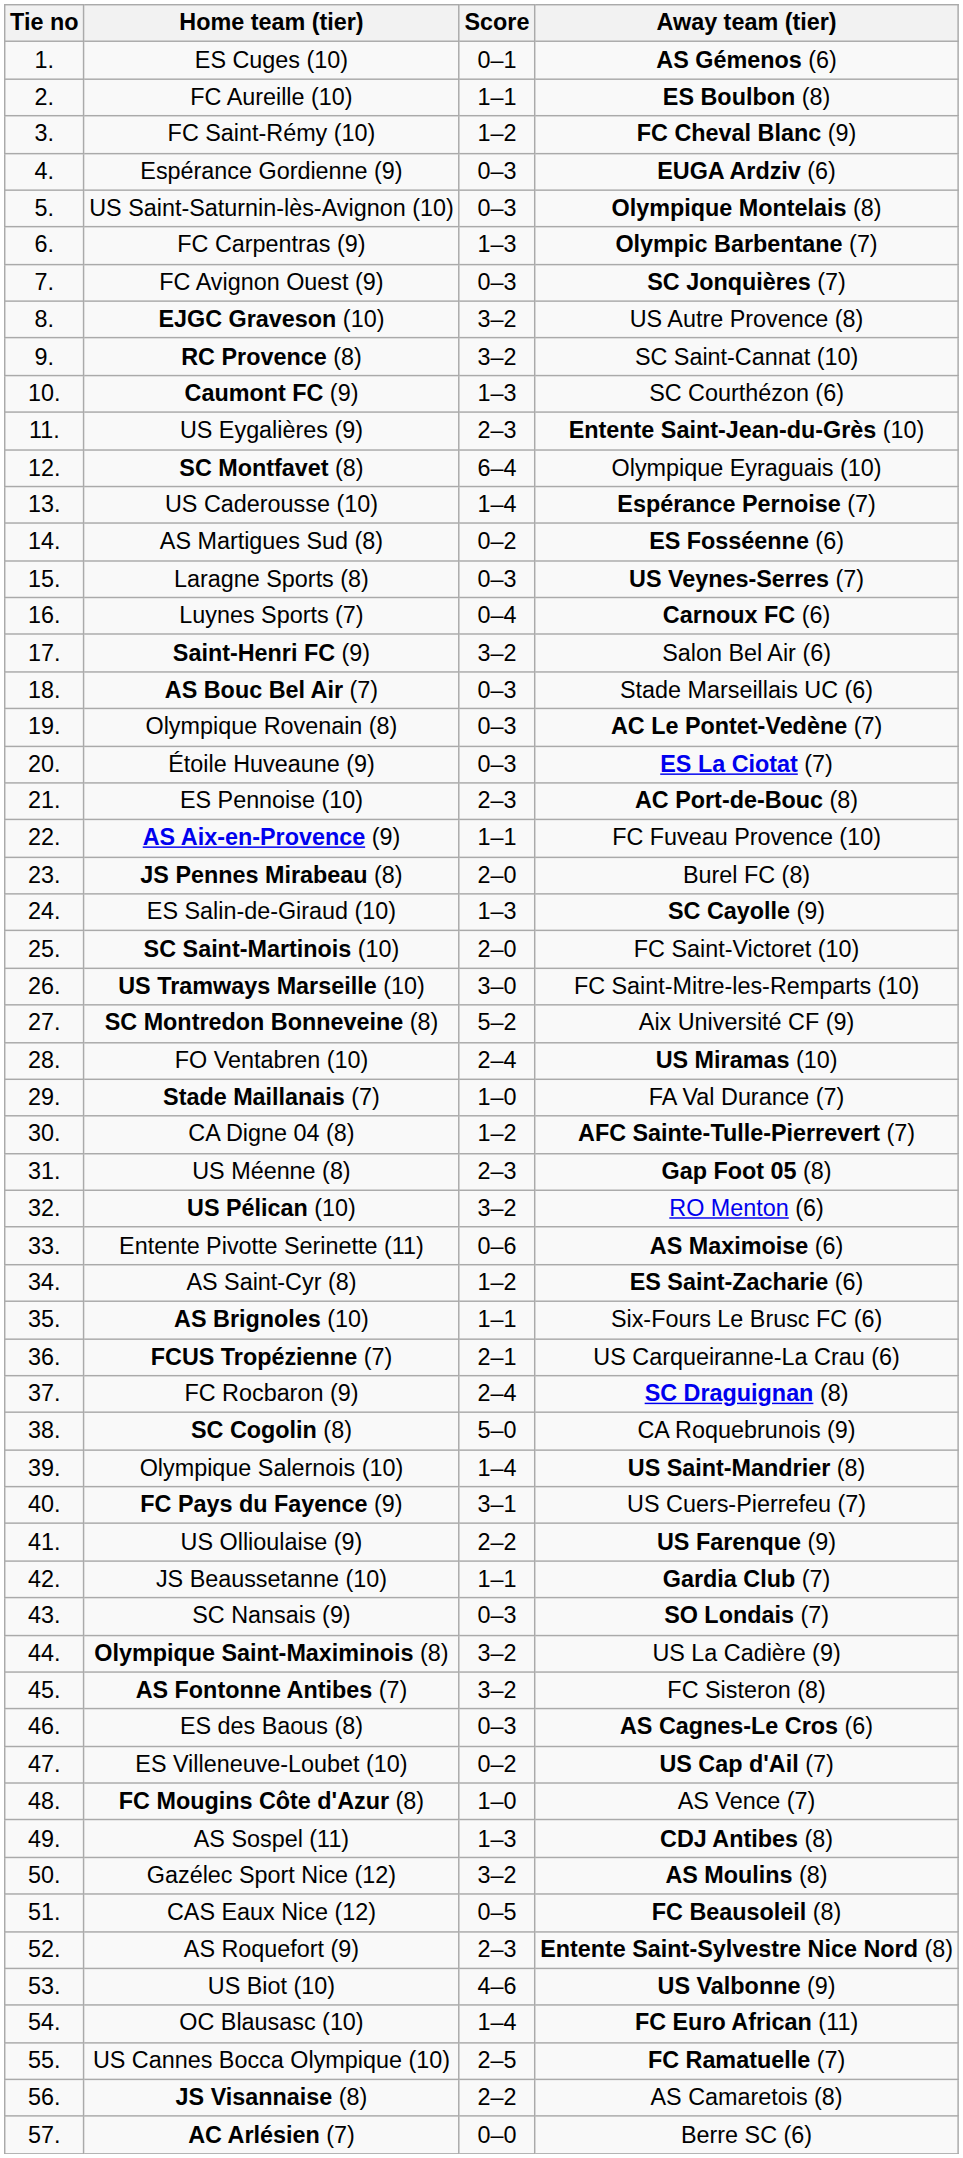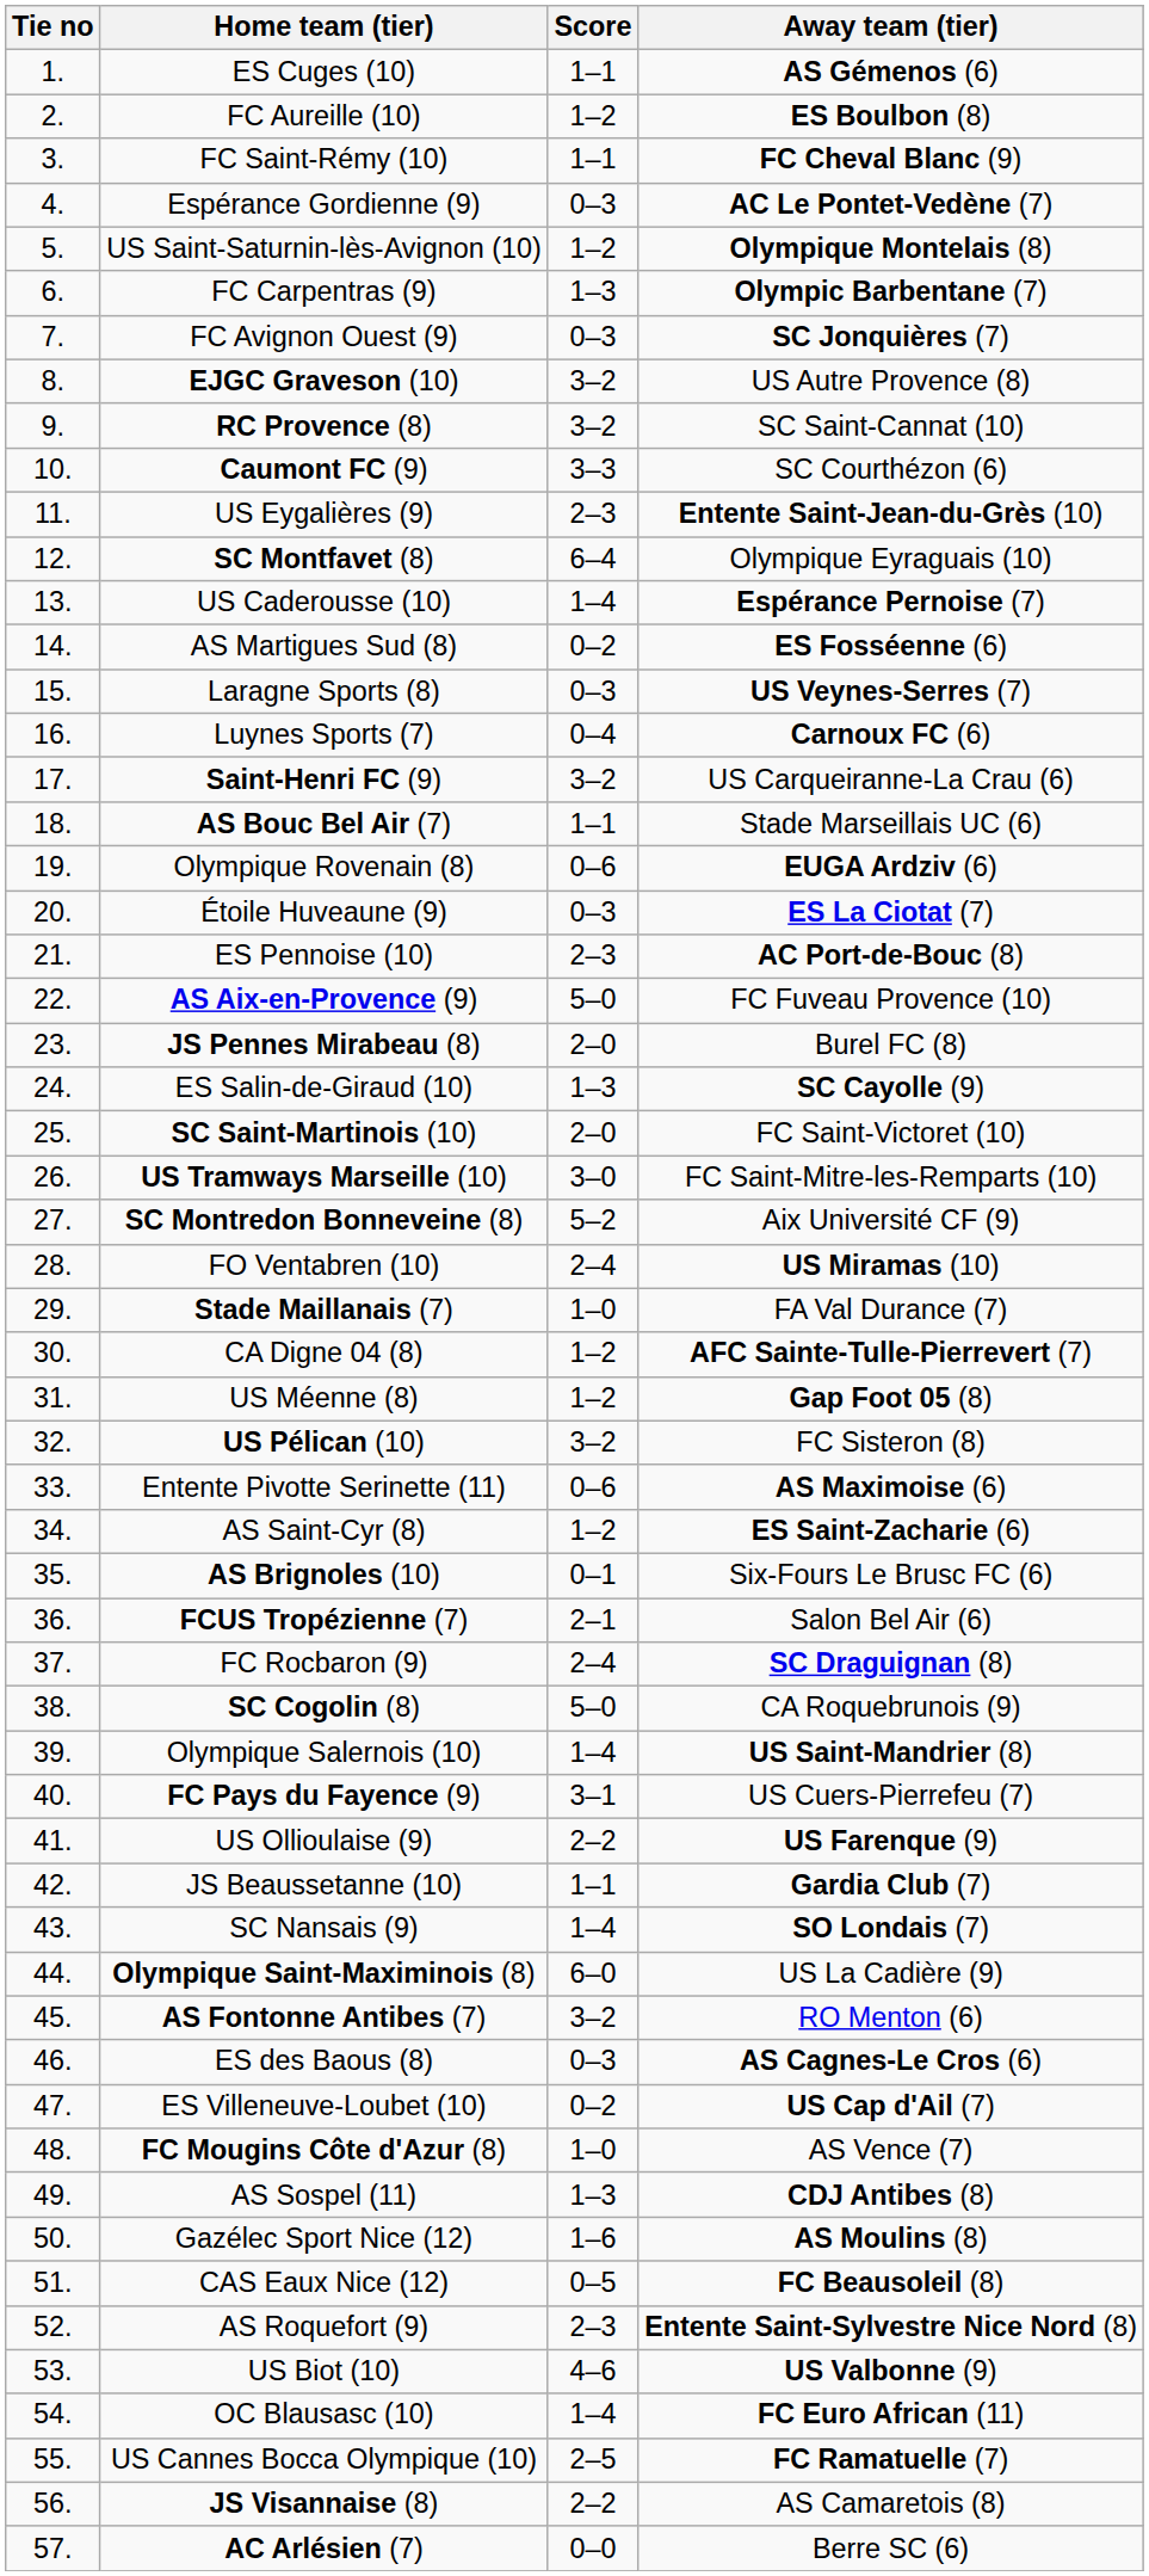 <table class="wikitable" style="text-align: center">
 <tr>
 <th>Tie no</th>
 <th>Home team (tier)</th>
 <th>Score</th>
 <th>Away team (tier)</th>
 </tr>
 <tr>
 <td>1.</td>
 <td>ES Cuges (10)</td>
-<td>0–1</td>
+<td>1–1 </td>
 <td><strong>AS Gémenos</strong> (6)</td>
 </tr>
 <tr>
 <td>2.</td>
 <td>FC Aureille (10)</td>
-<td>1–1 </td>
+<td>1–2</td>
 <td><strong>ES Boulbon</strong> (8)</td>
 </tr>
 <tr>
 <td>3.</td>
 <td>FC Saint-Rémy (10)</td>
-<td>1–2</td>
+<td>1–1 </td>
 <td><strong>FC Cheval Blanc</strong> (9)</td>
 </tr>
 <tr>
 <td>4.</td>
 <td>Espérance Gordienne (9)</td>
 <td>0–3</td>
-<td><strong>EUGA Ardziv</strong> (6)</td>
+<td><strong>AC Le Pontet-Vedène</strong> (7)</td>
 </tr>
 <tr>
 <td>5.</td>
 <td>US Saint-Saturnin-lès-Avignon (10)</td>
-<td>0–3</td>
+<td>1–2</td>
 <td><strong>Olympique Montelais</strong> (8)</td>
 </tr>
 <tr>
 <td>6.</td>
 <td>FC Carpentras (9)</td>
 <td>1–3</td>
 <td><strong>Olympic Barbentane</strong> (7)</td>
 </tr>
 <tr>
 <td>7.</td>
 <td>FC Avignon Ouest (9)</td>
 <td>0–3</td>
 <td><strong>SC Jonquières</strong> (7)</td>
 </tr>
 <tr>
 <td>8.</td>
 <td><strong>EJGC Graveson</strong> (10)</td>
 <td>3–2</td>
 <td>US Autre Provence (8)</td>
 </tr>
 <tr>
 <td>9.</td>
 <td><strong>RC Provence</strong> (8)</td>
 <td>3–2</td>
 <td>SC Saint-Cannat (10)</td>
 </tr>
 <tr>
 <td>10.</td>
 <td><strong>Caumont FC</strong> (9)</td>
-<td>1–3</td>
+<td>3–3 </td>
 <td>SC Courthézon (6)</td>
 </tr>
 <tr>
 <td>11.</td>
 <td>US Eygalières (9)</td>
 <td>2–3</td>
 <td><strong>Entente Saint-Jean-du-Grès</strong> (10)</td>
 </tr>
 <tr>
 <td>12.</td>
 <td><strong>SC Montfavet</strong> (8)</td>
 <td>6–4</td>
 <td>Olympique Eyraguais (10)</td>
 </tr>
 <tr>
 <td>13.</td>
 <td>US Caderousse (10)</td>
 <td>1–4</td>
 <td><strong>Espérance Pernoise</strong> (7)</td>
 </tr>
 <tr>
 <td>14.</td>
 <td>AS Martigues Sud (8)</td>
 <td>0–2</td>
 <td><strong>ES Fosséenne</strong> (6)</td>
 </tr>
 <tr>
 <td>15.</td>
 <td>Laragne Sports (8)</td>
 <td>0–3</td>
 <td><strong>US Veynes-Serres</strong> (7)</td>
 </tr>
 <tr>
 <td>16.</td>
 <td>Luynes Sports (7)</td>
 <td>0–4</td>
 <td><strong>Carnoux FC</strong> (6)</td>
 </tr>
 <tr>
 <td>17.</td>
 <td><strong>Saint-Henri FC</strong> (9)</td>
 <td>3–2</td>
-<td>Salon Bel Air (6)</td>
+<td>US Carqueiranne-La Crau (6)</td>
 </tr>
 <tr>
 <td>18.</td>
 <td><strong>AS Bouc Bel Air</strong> (7)</td>
-<td>0–3</td>
+<td>1–1 </td>
 <td>Stade Marseillais UC (6)</td>
 </tr>
 <tr>
 <td>19.</td>
 <td>Olympique Rovenain (8)</td>
-<td>0–3</td>
-<td><strong>AC Le Pontet-Vedène</strong> (7)</td>
+<td>0–6</td>
+<td><strong>EUGA Ardziv</strong> (6)</td>
 </tr>
 <tr>
 <td>20.</td>
 <td>Étoile Huveaune (9)</td>
 <td>0–3</td>
 <td><strong><a href='#'>ES La Ciotat</a></strong> (7)</td>
 </tr>
 <tr>
 <td>21.</td>
 <td>ES Pennoise (10)</td>
 <td>2–3</td>
 <td><strong>AC Port-de-Bouc</strong> (8)</td>
 </tr>
 <tr>
 <td>22.</td>
 <td><strong><a href='#'>AS Aix-en-Provence</a></strong> (9)</td>
-<td>1–1 </td>
+<td>5–0</td>
 <td>FC Fuveau Provence (10)</td>
 </tr>
 <tr>
 <td>23.</td>
 <td><strong>JS Pennes Mirabeau</strong> (8)</td>
 <td>2–0</td>
 <td>Burel FC (8)</td>
 </tr>
 <tr>
 <td>24.</td>
 <td>ES Salin-de-Giraud (10)</td>
 <td>1–3</td>
 <td><strong>SC Cayolle</strong> (9)</td>
 </tr>
 <tr>
 <td>25.</td>
 <td><strong>SC Saint-Martinois</strong> (10)</td>
 <td>2–0</td>
 <td>FC Saint-Victoret (10)</td>
 </tr>
 <tr>
 <td>26.</td>
 <td><strong>US Tramways Marseille</strong> (10)</td>
 <td>3–0</td>
 <td>FC Saint-Mitre-les-Remparts (10)</td>
 </tr>
 <tr>
 <td>27.</td>
 <td><strong>SC Montredon Bonneveine</strong> (8)</td>
 <td>5–2</td>
 <td>Aix Université CF (9)</td>
 </tr>
 <tr>
 <td>28.</td>
 <td>FO Ventabren (10)</td>
 <td>2–4</td>
 <td><strong>US Miramas</strong> (10)</td>
 </tr>
 <tr>
 <td>29.</td>
 <td><strong>Stade Maillanais</strong> (7)</td>
 <td>1–0</td>
 <td>FA Val Durance (7)</td>
 </tr>
 <tr>
 <td>30.</td>
 <td>CA Digne 04 (8)</td>
 <td>1–2</td>
 <td><strong>AFC Sainte-Tulle-Pierrevert</strong> (7)</td>
 </tr>
 <tr>
 <td>31.</td>
 <td>US Méenne (8)</td>
-<td>2–3</td>
+<td>1–2</td>
 <td><strong>Gap Foot 05</strong> (8)</td>
 </tr>
 <tr>
 <td>32.</td>
 <td><strong>US Pélican</strong> (10)</td>
 <td>3–2</td>
-<td><a href='#'>RO Menton</a> (6)</td>
+<td>FC Sisteron (8)</td>
 </tr>
 <tr>
 <td>33.</td>
 <td>Entente Pivotte Serinette (11)</td>
 <td>0–6</td>
 <td><strong>AS Maximoise</strong> (6)</td>
 </tr>
 <tr>
 <td>34.</td>
 <td>AS Saint-Cyr (8)</td>
 <td>1–2</td>
 <td><strong>ES Saint-Zacharie</strong> (6)</td>
 </tr>
 <tr>
 <td>35.</td>
 <td><strong>AS Brignoles</strong> (10)</td>
-<td>1–1 </td>
+<td>0–1</td>
 <td>Six-Fours Le Brusc FC (6)</td>
 </tr>
 <tr>
 <td>36.</td>
 <td><strong>FCUS Tropézienne</strong> (7)</td>
 <td>2–1</td>
-<td>US Carqueiranne-La Crau (6)</td>
+<td>Salon Bel Air (6)</td>
 </tr>
 <tr>
 <td>37.</td>
 <td>FC Rocbaron (9)</td>
 <td>2–4</td>
 <td><strong><a href='#'>SC Draguignan</a></strong> (8)</td>
 </tr>
 <tr>
 <td>38.</td>
 <td><strong>SC Cogolin</strong> (8)</td>
 <td>5–0</td>
 <td>CA Roquebrunois (9)</td>
 </tr>
 <tr>
 <td>39.</td>
 <td>Olympique Salernois (10)</td>
 <td>1–4</td>
 <td><strong>US Saint-Mandrier</strong> (8)</td>
 </tr>
 <tr>
 <td>40.</td>
 <td><strong>FC Pays du Fayence</strong> (9)</td>
 <td>3–1</td>
 <td>US Cuers-Pierrefeu (7)</td>
 </tr>
 <tr>
 <td>41.</td>
 <td>US Ollioulaise (9)</td>
 <td>2–2 </td>
 <td><strong>US Farenque</strong> (9)</td>
 </tr>
 <tr>
 <td>42.</td>
 <td>JS Beaussetanne (10)</td>
 <td>1–1 </td>
 <td><strong>Gardia Club</strong> (7)</td>
 </tr>
 <tr>
 <td>43.</td>
 <td>SC Nansais (9)</td>
-<td>0–3</td>
+<td>1–4</td>
 <td><strong>SO Londais</strong> (7)</td>
 </tr>
 <tr>
 <td>44.</td>
 <td><strong>Olympique Saint-Maximinois</strong> (8)</td>
-<td>3–2</td>
+<td>6–0</td>
 <td>US La Cadière (9)</td>
 </tr>
 <tr>
 <td>45.</td>
 <td><strong>AS Fontonne Antibes</strong> (7)</td>
 <td>3–2</td>
-<td>FC Sisteron (8)</td>
+<td><a href='#'>RO Menton</a> (6)</td>
 </tr>
 <tr>
 <td>46.</td>
 <td>ES des Baous (8)</td>
 <td>0–3</td>
 <td><strong>AS Cagnes-Le Cros</strong> (6)</td>
 </tr>
 <tr>
 <td>47.</td>
 <td>ES Villeneuve-Loubet (10)</td>
 <td>0–2</td>
 <td><strong>US Cap d'Ail</strong> (7)</td>
 </tr>
 <tr>
 <td>48.</td>
 <td><strong>FC Mougins Côte d'Azur</strong> (8)</td>
 <td>1–0</td>
 <td>AS Vence (7)</td>
 </tr>
 <tr>
 <td>49.</td>
 <td>AS Sospel (11)</td>
 <td>1–3</td>
 <td><strong>CDJ Antibes</strong> (8)</td>
 </tr>
 <tr>
 <td>50.</td>
 <td>Gazélec Sport Nice (12)</td>
-<td>3–2</td>
+<td>1–6</td>
 <td><strong>AS Moulins</strong> (8)</td>
 </tr>
 <tr>
 <td>51.</td>
 <td>CAS Eaux Nice (12)</td>
 <td>0–5</td>
 <td><strong>FC Beausoleil</strong> (8)</td>
 </tr>
 <tr>
 <td>52.</td>
 <td>AS Roquefort (9)</td>
 <td>2–3</td>
 <td><strong>Entente Saint-Sylvestre Nice Nord</strong> (8)</td>
 </tr>
 <tr>
 <td>53.</td>
 <td>US Biot (10)</td>
 <td>4–6</td>
 <td><strong>US Valbonne</strong> (9)</td>
 </tr>
 <tr>
 <td>54.</td>
 <td>OC Blausasc (10)</td>
 <td>1–4</td>
 <td><strong>FC Euro African</strong> (11)</td>
 </tr>
 <tr>
 <td>55.</td>
 <td>US Cannes Bocca Olympique (10)</td>
 <td>2–5</td>
 <td><strong>FC Ramatuelle</strong> (7)</td>
 </tr>
 <tr>
 <td>56.</td>
 <td><strong>JS Visannaise</strong> (8)</td>
 <td>2–2 </td>
 <td>AS Camaretois (8)</td>
 </tr>
 <tr>
 <td>57.</td>
 <td><strong>AC Arlésien</strong> (7)</td>
 <td>0–0 </td>
 <td>Berre SC (6)</td>
 </tr>
 </table>
